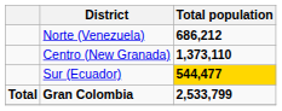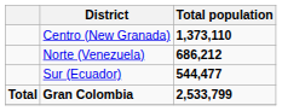 <table class="wikitable" border="1">
 <tr>
 <th></th>
 <th>District</th>
 <th>Total population</th>
 </tr>
 <tr>
 <td></td>
+<td><a href='#'>Centro (New Granada)</a></td>
+<td><strong>1,373,110</strong></td>
+</tr>
+<tr>
+<td></td>
 <td><a href='#'>Norte (Venezuela)</a></td>
 <td><strong>686,212</strong></td>
 </tr>
 <tr>
 <td></td>
-<td><a href='#'>Centro (New Granada)</a></td>
-<td><strong>1,373,110</strong></td>
-</tr>
-<tr>
-<td></td>
 <td><a href='#'>Sur (Ecuador)</a></td>
-<td style="background: gold;"><strong>544,477</strong></td>
+<td><strong>544,477</strong></td>
 </tr>
 <tr>
 <td><strong>Total</strong></td>
 <td><strong>Gran Colombia</strong></td>
 <td><strong>2,533,799</strong></td>
 </tr>
 <tr>
 </tr>
 </table>
